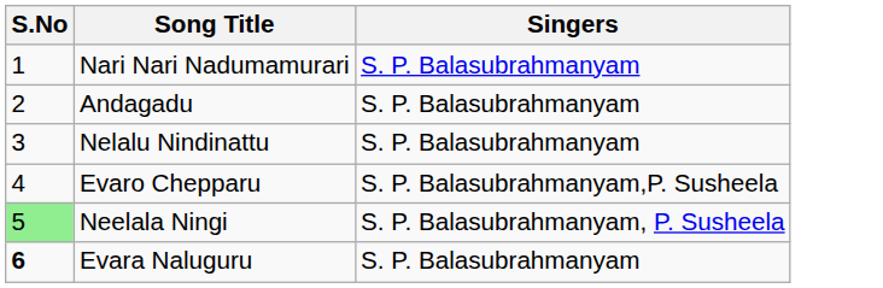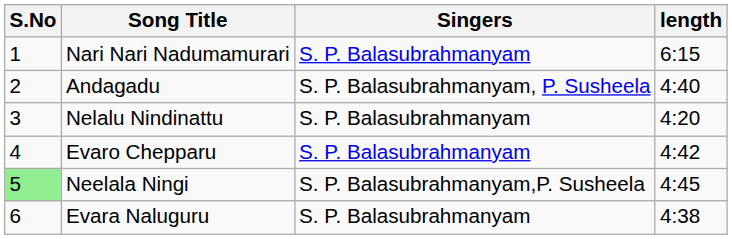 <table class="wikitable">
 <tr>
 <th>S.No</th>
 <th>Song Title</th>
 <th>Singers</th>
+<th>length</th>
 </tr>
 <tr>
 <td>1</td>
 <td>Nari Nari Nadumamurari</td>
 <td><a href='#'>S. P. Balasubrahmanyam</a></td>
+<td>6:15</td>
 </tr>
 <tr>
 <td>2</td>
 <td>Andagadu</td>
-<td>S. P. Balasubrahmanyam</td>
+<td>S. P. Balasubrahmanyam, <a href='#'>P. Susheela</a></td>
+<td>4:40</td>
 </tr>
 <tr>
 <td>3</td>
 <td>Nelalu Nindinattu</td>
 <td>S. P. Balasubrahmanyam</td>
+<td>4:20</td>
 </tr>
 <tr>
 <td>4</td>
 <td>Evaro Chepparu</td>
-<td>S. P. Balasubrahmanyam,P. Susheela</td>
+<td><a href='#'>S. P. Balasubrahmanyam</a></td>
+<td>4:42</td>
 </tr>
 <tr>
 <td style="background: lightgreen;">5</td>
 <td>Neelala Ningi</td>
-<td>S. P. Balasubrahmanyam, <a href='#'>P. Susheela</a></td>
+<td>S. P. Balasubrahmanyam,P. Susheela</td>
+<td>4:45</td>
 </tr>
 <tr>
-<td><strong>6</strong></td>
+<td>6</td>
 <td>Evara Naluguru</td>
 <td>S. P. Balasubrahmanyam</td>
+<td>4:38</td>
 </tr>
 </table>
